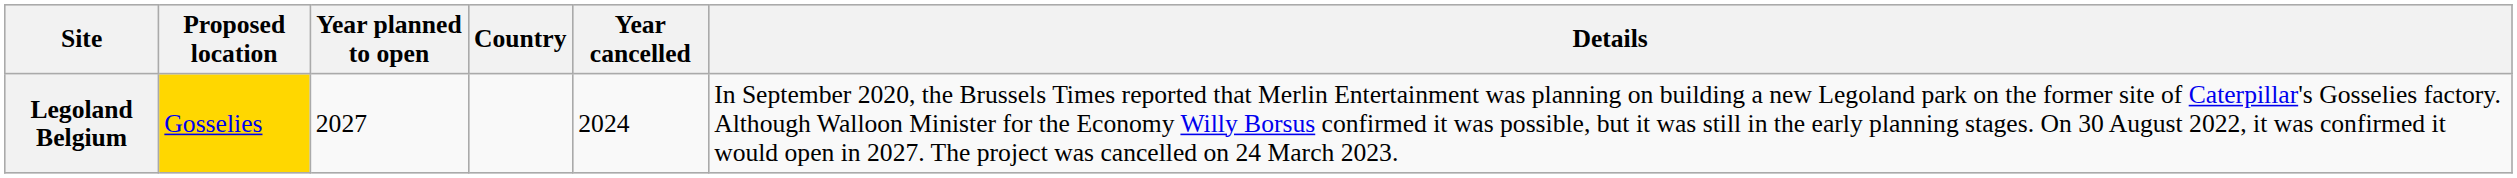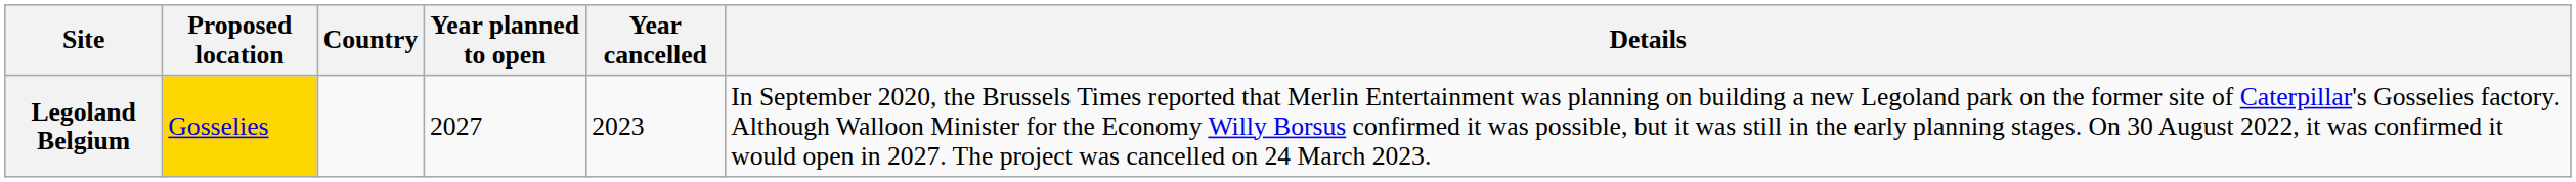 <table class="wikitable">
 <tr>
 <th scope="col">Site</th>
 <th scope="col">Proposed location</th>
+<th scope="col">Country</th>
 <th scope="col">Year planned to open</th>
-<th scope="col">Country</th>
 <th scope="col">Year cancelled</th>
 <th scope="col">Details</th>
 </tr>
 <tr>
 <th scope="row">Legoland Belgium</th>
 <td style="background: gold;"><a href='#'>Gosselies</a></td>
+<td></td>
 <td>2027</td>
-<td></td>
-<td>2024</td>
+<td>2023</td>
 <td>In September 2020, the Brussels Times reported that Merlin Entertainment was planning on building a new Legoland park on the former site of <a href='#'>Caterpillar</a>'s Gosselies factory. Although Walloon Minister for the Economy <a href='#'>Willy Borsus</a> confirmed it was possible, but it was still in the early planning stages. On 30 August 2022, it was confirmed it would open in 2027. The project was cancelled on 24 March 2023.</td>
 </tr>
 </table>
